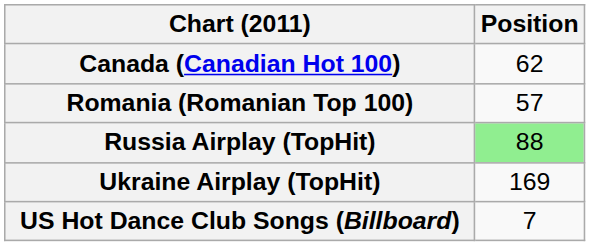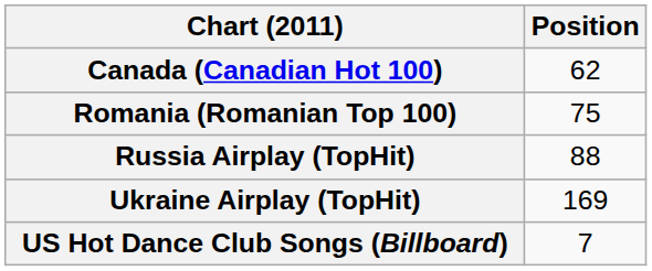 <table class="wikitable sortable plainrowheaders" style="text-align:center;" border="1">
 <tr>
 <th scope="col" style="width:18.5em;">Chart (2011)</th>
 <th scope="col">Position</th>
 </tr>
 <tr>
 <th scope=row>Canada (<a href='#'>Canadian Hot 100</a>)</th>
 <td style="text-align:center;">62</td>
 </tr>
 <tr>
 <th scope=row>Romania (Romanian Top 100)</th>
-<td align="center">57</td>
+<td align="center">75</td>
 </tr>
 <tr>
 <th scope="row">Russia Airplay (TopHit)</th>
-<td style="background: lightgreen;">88</td>
+<td>88</td>
 </tr>
 <tr>
 <th scope="row">Ukraine Airplay (TopHit)</th>
 <td>169</td>
 </tr>
 <tr>
 <th scope="row">US Hot Dance Club Songs (<em>Billboard</em>)</th>
 <td>7</td>
 </tr>
 </table>
